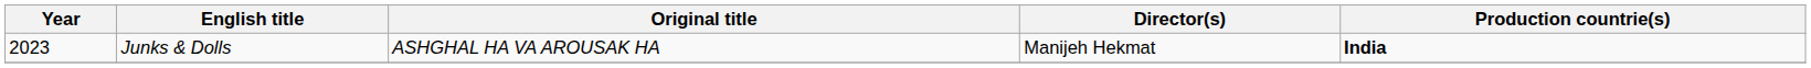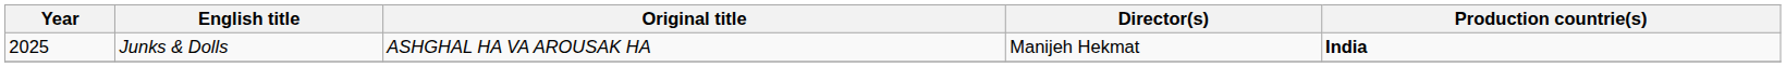 <table class="sortable wikitable" style="width:100%; margin-bottom:4px" cellpadding="5">
 <tr>
 <th scope="col">Year</th>
 <th scope="col">English title</th>
 <th scope="col">Original title</th>
 <th scope="col">Director(s)</th>
 <th scope="col">Production countrie(s)</th>
 </tr>
 <tr>
-<td>2023</td>
+<td>2025</td>
 <td><em>Junks & Dolls</em></td>
 <td><em>ASHGHAL HA VA AROUSAK HA</em></td>
 <td>Manijeh Hekmat</td>
 <td><strong>India</strong></td>
 </tr>
 <tr>
 </tr>
 </table>
